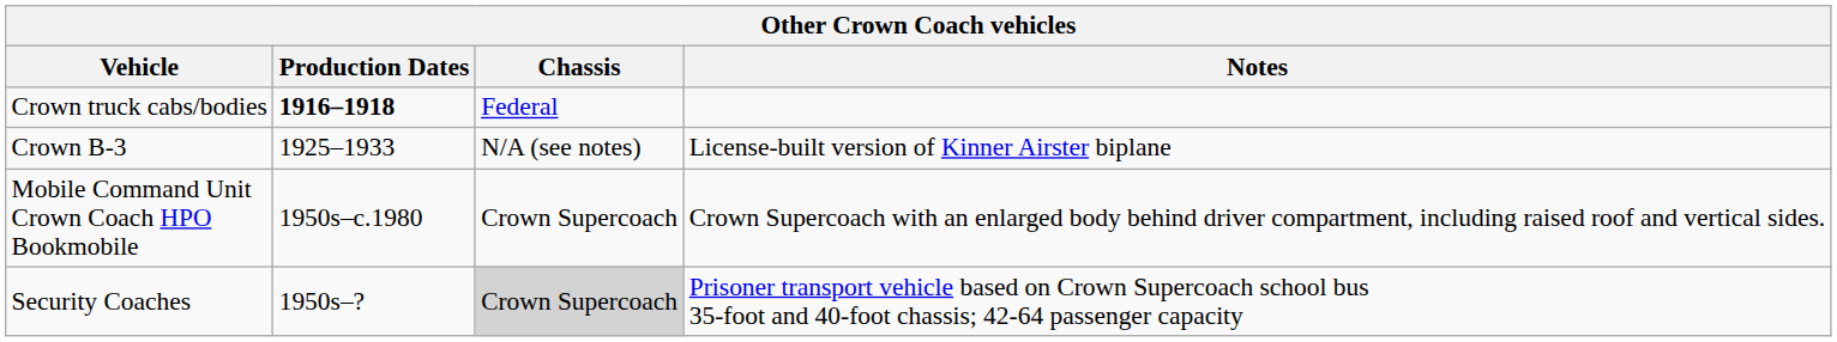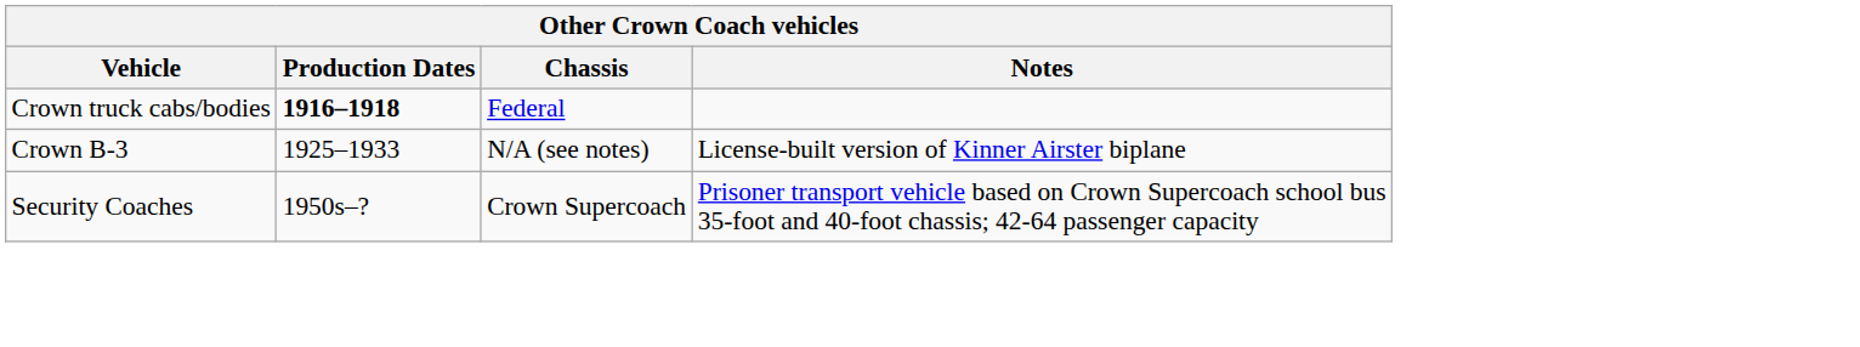 <table class="wikitable">
 <tr>
 <th colspan="4">Other Crown Coach vehicles</th>
 </tr>
 <tr>
 <th>Vehicle</th>
 <th>Production Dates</th>
 <th>Chassis</th>
 <th>Notes</th>
 </tr>
 <tr>
 <td>Crown truck cabs/bodies</td>
 <td><strong>1916–1918</strong></td>
 <td><a href='#'>Federal</a></td>
 <td></td>
 </tr>
 <tr>
 <td>Crown B-3</td>
 <td>1925–1933</td>
 <td>N/A (see notes)</td>
 <td>License-built version of <a href='#'>Kinner Airster</a> biplane</td>
 </tr>
 <tr>
-<td>Mobile Command Unit<br>Crown Coach <a href='#'>HPO</a><br>Bookmobile</td>
-<td>1950s–c.1980</td>
-<td>Crown Supercoach</td>
-<td>Crown Supercoach with an enlarged body behind driver compartment, including raised roof and vertical sides.</td>
-</tr>
-<tr>
 <td>Security Coaches</td>
 <td>1950s–?</td>
-<td style="background: lightgrey;">Crown Supercoach</td>
+<td>Crown Supercoach</td>
 <td><a href='#'>Prisoner transport vehicle</a> based on Crown Supercoach school bus<br>35-foot and 40-foot chassis; 42-64 passenger capacity</td>
 </tr>
 </table>
